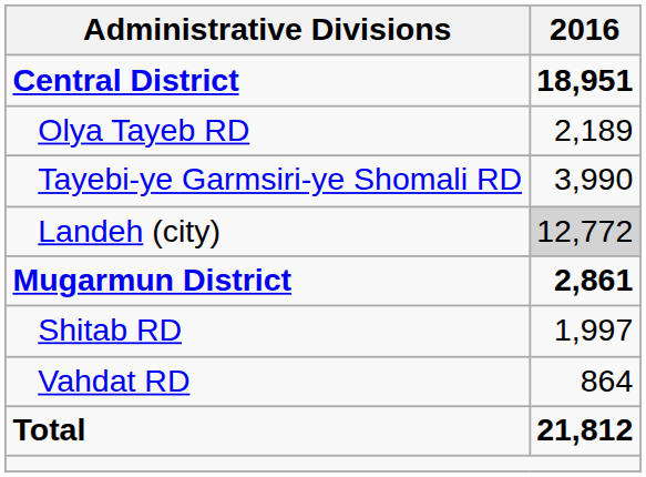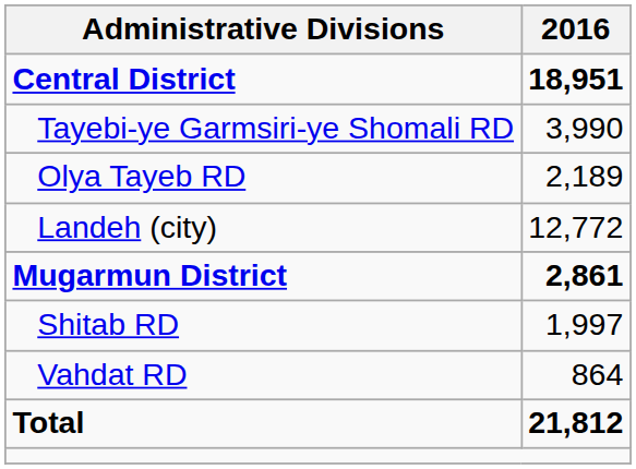 <table class="wikitable">
 <tr>
 <th>Administrative Divisions</th>
 <th>2016</th>
 </tr>
 <tr>
 <td><strong><a href='#'>Central District</a></strong></td>
 <td style="text-align: right;"><strong>18,951</strong></td>
 </tr>
 <tr>
+<td style="padding-left: 1em;"><a href='#'>Tayebi-ye Garmsiri-ye Shomali RD</a></td>
+<td style="text-align: right;">3,990</td>
+</tr>
+<tr>
 <td style="padding-left: 1em;"><a href='#'>Olya Tayeb RD</a></td>
 <td style="text-align: right;">2,189</td>
 </tr>
 <tr>
-<td style="padding-left: 1em;"><a href='#'>Tayebi-ye Garmsiri-ye Shomali RD</a></td>
-<td style="text-align: right;">3,990</td>
-</tr>
-<tr>
 <td style="padding-left: 1em;"><a href='#'>Landeh</a> (city)</td>
-<td style="background: lightgrey; text-align: right;">12,772</td>
+<td style="text-align: right;">12,772</td>
 </tr>
 <tr>
 <td><strong><a href='#'>Mugarmun District</a></strong></td>
 <td style="text-align: right;"><strong>2,861</strong></td>
 </tr>
 <tr>
 <td style="padding-left: 1em;"><a href='#'>Shitab RD</a></td>
 <td style="text-align: right;">1,997</td>
 </tr>
 <tr>
 <td style="padding-left: 1em;"><a href='#'>Vahdat RD</a></td>
 <td style="text-align: right;">864</td>
 </tr>
 <tr>
 <td><strong>Total</strong></td>
 <td style="text-align: right;"><strong>21,812</strong></td>
 </tr>
 <tr>
 <td colspan=2></td>
 </tr>
 </table>
